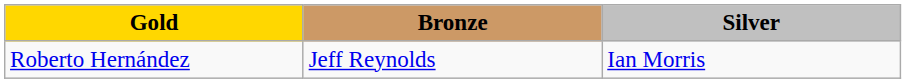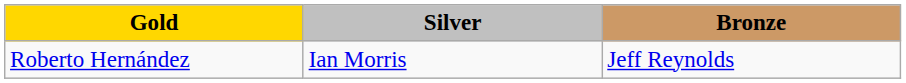 <table class="wikitable" style="text-align:left">
 <tr align="center">
 <td width=200 bgcolor=gold><strong>Gold</strong></td>
+<td width=200 bgcolor=silver><strong>Silver</strong></td>
 <td width=200 bgcolor=CC9966><strong>Bronze</strong></td>
-<td width=200 bgcolor=silver><strong>Silver</strong></td>
 </tr>
 <tr>
 <td><a href='#'>Roberto Hernández</a><br><em></em></td>
+<td><a href='#'>Ian Morris</a><br><em></em></td>
 <td><a href='#'>Jeff Reynolds</a><br><em></em></td>
-<td><a href='#'>Ian Morris</a><br><em></em></td>
 </tr>
 </table>
